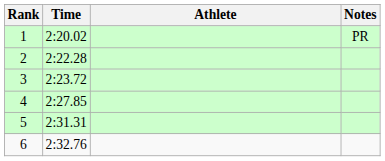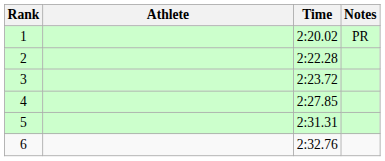 <table class="wikitable" style="text-align:center">
 <tr>
 <th>Rank</th>
+<th Style="width:18em">Athlete</th>
 <th>Time</th>
-<th Style="width:18em">Athlete</th>
 <th>Notes</th>
 </tr>
 <tr style="background:#cfc">
 <td>1</td>
+<td style="text-align:left"></td>
 <td>2:20.02</td>
-<td style="text-align:left"></td>
 <td>PR</td>
 </tr>
 <tr style="background:#cfc">
 <td>2</td>
+<td style="text-align:left"></td>
 <td>2:22.28</td>
-<td style="text-align:left"></td>
 <td></td>
 </tr>
 <tr style="background:#cfc">
 <td>3</td>
+<td style="text-align:left"></td>
 <td>2:23.72</td>
-<td style="text-align:left"></td>
 <td></td>
 </tr>
 <tr style="background:#cfc">
 <td>4</td>
+<td style="text-align:left"></td>
 <td>2:27.85</td>
-<td style="text-align:left"></td>
 <td></td>
 </tr>
 <tr style="background:#cfc">
 <td>5</td>
+<td style="text-align:left"></td>
 <td>2:31.31</td>
-<td style="text-align:left"></td>
 <td></td>
 </tr>
 <tr>
 <td>6</td>
+<td style="text-align:left"></td>
 <td>2:32.76</td>
-<td style="text-align:left"></td>
 <td></td>
 </tr>
 </table>
